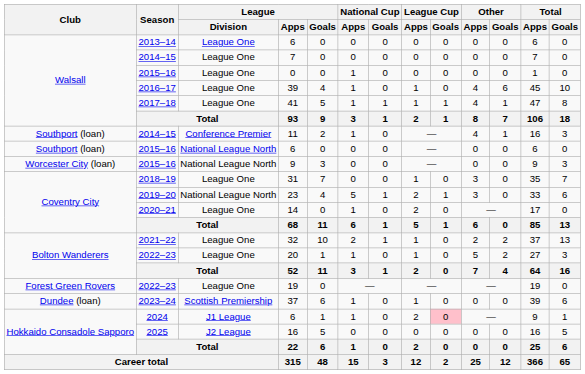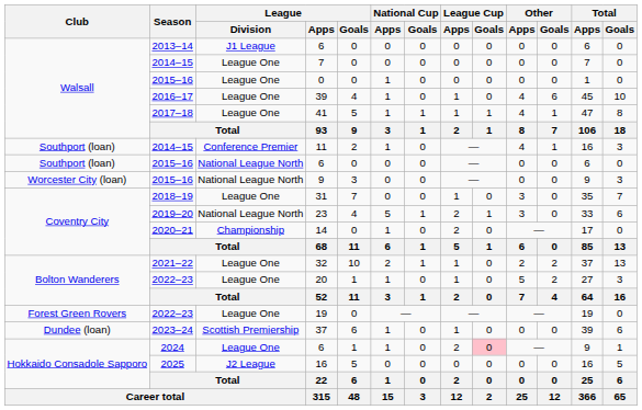 <table class="wikitable" style="text-align:center">
 <tr>
 <th rowspan="2">Club</th>
 <th rowspan="2">Season</th>
 <th colspan="3">League</th>
 <th colspan="2">National Cup</th>
 <th colspan="2">League Cup</th>
 <th colspan="2">Other</th>
 <th colspan="2">Total</th>
 </tr>
 <tr>
 <th>Division</th>
 <th>Apps</th>
 <th>Goals</th>
 <th>Apps</th>
 <th>Goals</th>
 <th>Apps</th>
 <th>Goals</th>
 <th>Apps</th>
 <th>Goals</th>
 <th>Apps</th>
 <th>Goals</th>
 </tr>
 <tr>
 <td rowspan="6"><a href='#'>Walsall</a></td>
 <td><a href='#'>2013–14</a></td>
-<td><a href='#'>League One</a></td>
+<td><a href='#'>J1 League</a></td>
 <td>6</td>
 <td>0</td>
 <td>0</td>
 <td>0</td>
 <td>0</td>
 <td>0</td>
 <td>0</td>
 <td>0</td>
 <td>6</td>
 <td>0</td>
 </tr>
 <tr>
 <td><a href='#'>2014–15</a></td>
 <td>League One</td>
 <td>7</td>
 <td>0</td>
 <td>0</td>
 <td>0</td>
 <td>0</td>
 <td>0</td>
 <td>0</td>
 <td>0</td>
 <td>7</td>
 <td>0</td>
 </tr>
 <tr>
 <td><a href='#'>2015–16</a></td>
 <td>League One</td>
 <td>0</td>
 <td>0</td>
 <td>1</td>
 <td>0</td>
 <td>0</td>
 <td>0</td>
 <td>0</td>
 <td>0</td>
 <td>1</td>
 <td>0</td>
 </tr>
 <tr>
 <td><a href='#'>2016–17</a></td>
 <td>League One</td>
 <td>39</td>
 <td>4</td>
 <td>1</td>
 <td>0</td>
 <td>1</td>
 <td>0</td>
 <td>4</td>
 <td>6</td>
 <td>45</td>
 <td>10</td>
 </tr>
 <tr>
 <td><a href='#'>2017–18</a></td>
 <td>League One</td>
 <td>41</td>
 <td>5</td>
 <td>1</td>
 <td>1</td>
 <td>1</td>
 <td>1</td>
 <td>4</td>
 <td>1</td>
 <td>47</td>
 <td>8</td>
 </tr>
 <tr>
 <th colspan="2">Total</th>
 <th>93</th>
 <th>9</th>
 <th>3</th>
 <th>1</th>
 <th>2</th>
 <th>1</th>
 <th>8</th>
 <th>7</th>
 <th>106</th>
 <th>18</th>
 </tr>
 <tr>
 <td><a href='#'>Southport</a> (loan)</td>
 <td><a href='#'>2014–15</a></td>
 <td><a href='#'>Conference Premier</a></td>
 <td>11</td>
 <td>2</td>
 <td>1</td>
 <td>0</td>
 <td colspan="2">—</td>
 <td>4</td>
 <td>1</td>
 <td>16</td>
 <td>3</td>
 </tr>
 <tr>
 <td><a href='#'>Southport</a> (loan)</td>
 <td><a href='#'>2015–16</a></td>
 <td><a href='#'>National League North</a></td>
 <td>6</td>
 <td>0</td>
 <td>0</td>
 <td>0</td>
 <td colspan="2">—</td>
 <td>0</td>
 <td>0</td>
 <td>6</td>
 <td>0</td>
 </tr>
 <tr>
 <td><a href='#'>Worcester City</a> (loan)</td>
 <td><a href='#'>2015–16</a></td>
 <td>National League North</td>
 <td>9</td>
 <td>3</td>
 <td>0</td>
 <td>0</td>
 <td colspan="2">—</td>
 <td>0</td>
 <td>0</td>
 <td>9</td>
 <td>3</td>
 </tr>
 <tr>
 <td rowspan="4"><a href='#'>Coventry City</a></td>
 <td><a href='#'>2018–19</a></td>
 <td>League One</td>
 <td>31</td>
 <td>7</td>
 <td>0</td>
 <td>0</td>
 <td>1</td>
 <td>0</td>
 <td>3</td>
 <td>0</td>
 <td>35</td>
 <td>7</td>
 </tr>
 <tr>
 <td><a href='#'>2019–20</a></td>
 <td>National League North</td>
 <td>23</td>
 <td>4</td>
 <td>5</td>
 <td>1</td>
 <td>2</td>
 <td>1</td>
 <td>3</td>
 <td>0</td>
 <td>33</td>
 <td>6</td>
 </tr>
 <tr>
 <td><a href='#'>2020–21</a></td>
-<td>League One</td>
+<td><a href='#'>Championship</a></td>
 <td>14</td>
 <td>0</td>
 <td>1</td>
 <td>0</td>
 <td>2</td>
 <td>0</td>
 <td colspan="2">—</td>
 <td>17</td>
 <td>0</td>
 </tr>
 <tr>
 <th colspan="2">Total</th>
 <th>68</th>
 <th>11</th>
 <th>6</th>
 <th>1</th>
 <th>5</th>
 <th>1</th>
 <th>6</th>
 <th>0</th>
 <th>85</th>
 <th>13</th>
 </tr>
 <tr>
 <td rowspan="3"><a href='#'>Bolton Wanderers</a></td>
 <td><a href='#'>2021–22</a></td>
 <td>League One</td>
 <td>32</td>
 <td>10</td>
 <td>2</td>
 <td>1</td>
 <td>1</td>
 <td>0</td>
 <td>2</td>
 <td>2</td>
 <td>37</td>
 <td>13</td>
 </tr>
 <tr>
 <td><a href='#'>2022–23</a></td>
 <td>League One</td>
 <td>20</td>
 <td>1</td>
 <td>1</td>
 <td>0</td>
 <td>1</td>
 <td>0</td>
 <td>5</td>
 <td>2</td>
 <td>27</td>
 <td>3</td>
 </tr>
 <tr>
 <th colspan="2">Total</th>
 <th>52</th>
 <th>11</th>
 <th>3</th>
 <th>1</th>
 <th>2</th>
 <th>0</th>
 <th>7</th>
 <th>4</th>
 <th>64</th>
 <th>16</th>
 </tr>
 <tr>
 <td><a href='#'>Forest Green Rovers</a></td>
 <td><a href='#'>2022–23</a></td>
 <td>League One</td>
 <td>19</td>
 <td>0</td>
 <td colspan="2">—</td>
 <td colspan="2">—</td>
 <td colspan="2">—</td>
 <td>19</td>
 <td>0</td>
 </tr>
 <tr>
 <td><a href='#'>Dundee</a> (loan)</td>
 <td><a href='#'>2023–24</a></td>
 <td><a href='#'>Scottish Premiership</a></td>
 <td>37</td>
 <td>6</td>
 <td>1</td>
 <td>0</td>
 <td>1</td>
 <td>0</td>
 <td>0</td>
 <td>0</td>
 <td>39</td>
 <td>6</td>
 </tr>
 <tr>
 <td rowspan="3"><a href='#'>Hokkaido Consadole Sapporo</a></td>
 <td><a href='#'>2024</a></td>
-<td><a href='#'>J1 League</a></td>
+<td><a href='#'>League One</a></td>
 <td>6</td>
 <td>1</td>
 <td>1</td>
 <td>0</td>
 <td>2</td>
 <td style="background: pink;">0</td>
 <td colspan="2">—</td>
 <td>9</td>
 <td>1</td>
 </tr>
 <tr>
 <td><a href='#'>2025</a></td>
 <td><a href='#'>J2 League</a></td>
 <td>16</td>
 <td>5</td>
 <td>0</td>
 <td>0</td>
 <td>0</td>
 <td>0</td>
 <td>0</td>
 <td>0</td>
 <td>16</td>
 <td>5</td>
 </tr>
 <tr>
 <th colspan="2">Total</th>
 <th>22</th>
 <th>6</th>
 <th>1</th>
 <th>0</th>
 <th>2</th>
 <th>0</th>
 <th>0</th>
 <th>0</th>
 <th>25</th>
 <th>6</th>
 </tr>
 <tr>
 <th colspan="3">Career total</th>
 <th>315</th>
 <th>48</th>
 <th>15</th>
 <th>3</th>
 <th>12</th>
 <th>2</th>
 <th>25</th>
 <th>12</th>
 <th>366</th>
 <th>65</th>
 </tr>
 </table>
